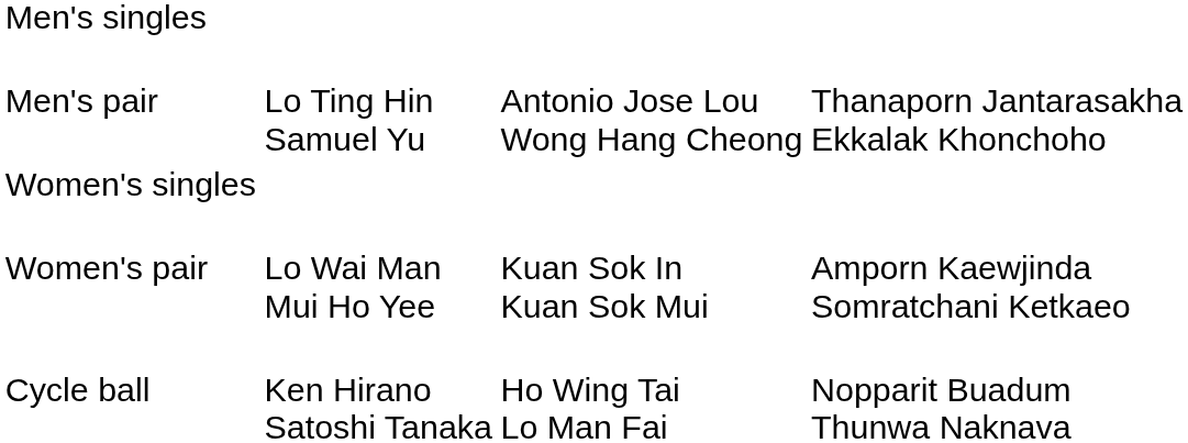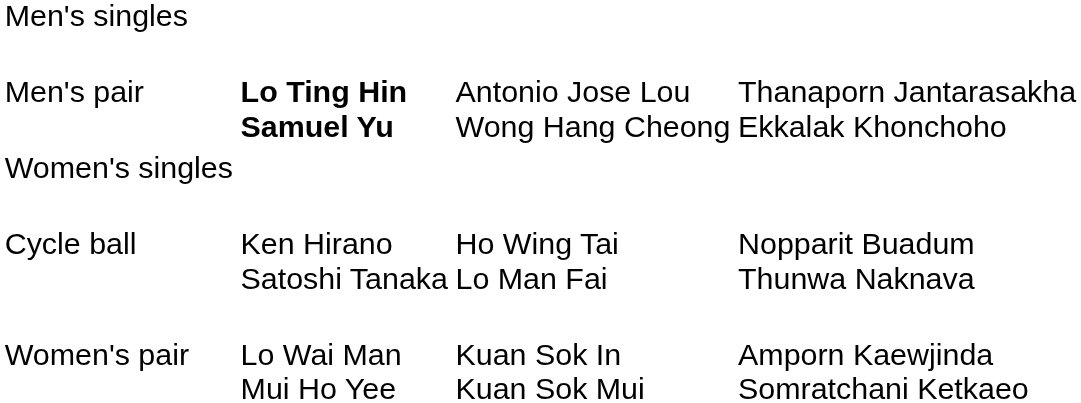 <table>
 <tr>
 <td>Men's singles</td>
 <td></td>
 <td></td>
 <td></td>
 </tr>
 <tr>
 <td>Men's pair</td>
-<td><br>Lo Ting Hin<br>Samuel Yu</td>
+<td><strong><br>Lo Ting Hin<br>Samuel Yu</strong></td>
 <td><br>Antonio Jose Lou<br>Wong Hang Cheong</td>
 <td><br>Thanaporn Jantarasakha<br>Ekkalak Khonchoho</td>
 </tr>
 <tr>
 <td>Women's singles</td>
 <td></td>
 <td></td>
 <td></td>
 </tr>
 <tr>
+<td>Cycle ball</td>
+<td><br>Ken Hirano<br>Satoshi Tanaka</td>
+<td><br>Ho Wing Tai<br>Lo Man Fai</td>
+<td><br>Nopparit Buadum<br>Thunwa Naknava</td>
+</tr>
+<tr>
 <td>Women's pair</td>
 <td><br>Lo Wai Man<br>Mui Ho Yee</td>
 <td><br>Kuan Sok In<br>Kuan Sok Mui</td>
 <td><br>Amporn Kaewjinda<br>Somratchani Ketkaeo</td>
 </tr>
-<tr>
-<td>Cycle ball</td>
-<td><br>Ken Hirano<br>Satoshi Tanaka</td>
-<td><br>Ho Wing Tai<br>Lo Man Fai</td>
-<td><br>Nopparit Buadum<br>Thunwa Naknava</td>
-</tr>
 </table>
